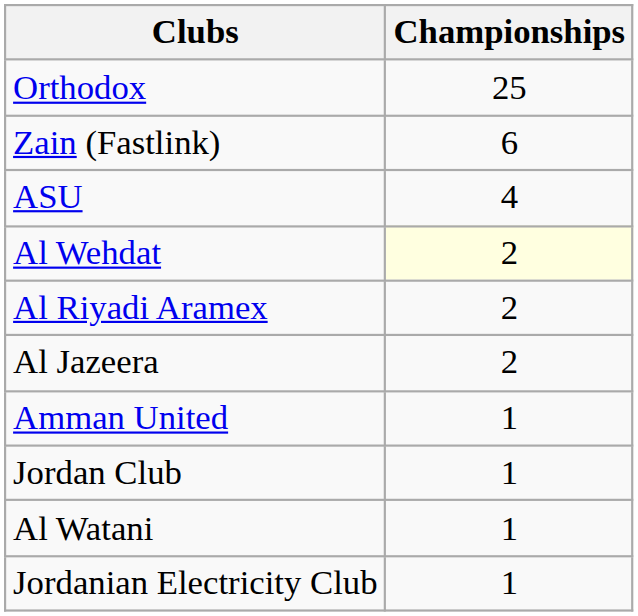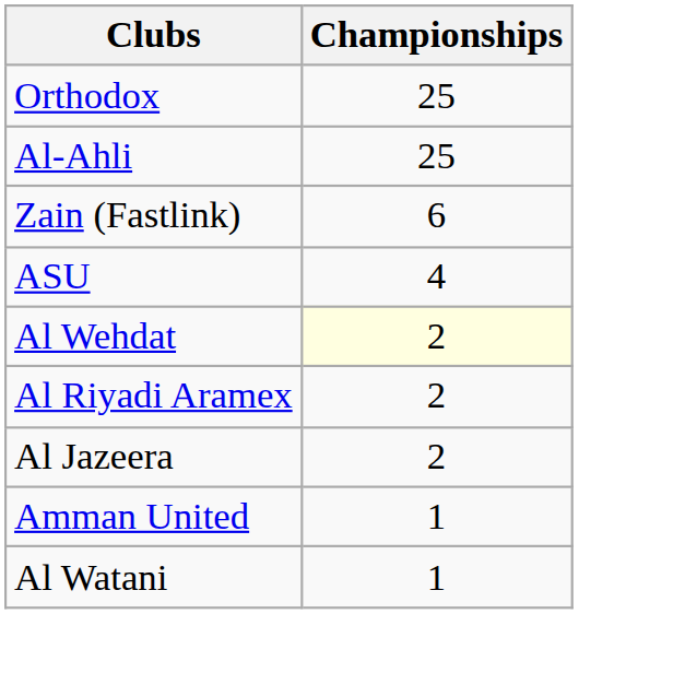 <table class="wikitable" style="text-align:center;">
 <tr>
 <th>Clubs</th>
 <th>Championships</th>
 </tr>
 <tr>
 <td style="text-align:left;"><a href='#'>Orthodox</a></td>
+<td>25</td>
+</tr>
+<tr>
+<td style="text-align:left;"><a href='#'>Al-Ahli</a></td>
 <td>25</td>
 </tr>
 <tr>
 <td style="text-align:left;"><a href='#'>Zain</a> (Fastlink)</td>
 <td>6</td>
 </tr>
 <tr>
 <td style="text-align:left;"><a href='#'>ASU</a></td>
 <td>4</td>
 </tr>
 <tr>
 <td style="text-align:left;"><a href='#'>Al Wehdat</a></td>
 <td style="background: lightyellow;">2</td>
 </tr>
 <tr>
 <td style="text-align:left;"><a href='#'>Al Riyadi Aramex</a></td>
 <td>2</td>
 </tr>
 <tr>
 <td style="text-align:left;">Al Jazeera</td>
 <td>2</td>
 </tr>
 <tr>
 <td style="text-align:left;"><a href='#'>Amman United</a></td>
 <td>1</td>
 </tr>
 <tr>
-<td style="text-align:left;">Jordan Club</td>
-<td>1</td>
-</tr>
-<tr>
 <td style="text-align:left;">Al Watani</td>
 <td>1</td>
 </tr>
-<tr>
-<td style="text-align:left;">Jordanian Electricity Club</td>
-<td>1</td>
-</tr>
 </table>
